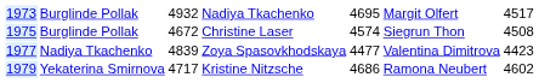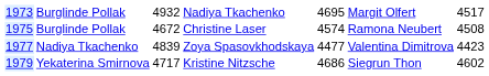 <table>
 <tr>
 <td align=center bgcolor = DDEEFF><a href='#'>1973</a></td>
 <td><a href='#'>Burglinde Pollak</a> <br></td>
 <td>4932</td>
 <td><a href='#'>Nadiya Tkachenko</a> <br></td>
 <td>4695</td>
 <td><a href='#'>Margit Olfert</a> <br></td>
 <td>4517</td>
 </tr>
 <tr>
 <td align=center bgcolor = DDEEFF><a href='#'>1975</a></td>
 <td><a href='#'>Burglinde Pollak</a> <br></td>
 <td>4672</td>
 <td><a href='#'>Christine Laser</a> <br></td>
 <td>4574</td>
-<td><a href='#'>Siegrun Thon</a> <br></td>
+<td><a href='#'>Ramona Neubert</a> <br></td>
 <td>4508</td>
 </tr>
 <tr>
 <td align=center bgcolor = DDEEFF><a href='#'>1977</a></td>
 <td><a href='#'>Nadiya Tkachenko</a> <br></td>
 <td>4839</td>
 <td><a href='#'>Zoya Spasovkhodskaya</a> <br></td>
 <td>4477</td>
 <td><a href='#'>Valentina Dimitrova</a> <br></td>
 <td>4423</td>
 </tr>
 <tr>
 <td align=center bgcolor = DDEEFF><a href='#'>1979</a></td>
 <td><a href='#'>Yekaterina Smirnova</a> <br></td>
 <td>4717</td>
 <td><a href='#'>Kristine Nitzsche</a> <br></td>
 <td>4686</td>
-<td><a href='#'>Ramona Neubert</a> <br></td>
+<td><a href='#'>Siegrun Thon</a> <br></td>
 <td>4602</td>
 </tr>
 </table>
